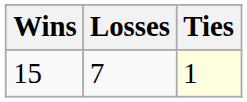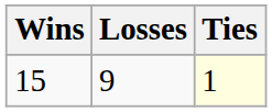 <table class="wikitable" style="margin: 0 auto;">
 <tr>
 <th>Wins</th>
 <th>Losses</th>
 <th>Ties</th>
 </tr>
 <tr>
 <td>15</td>
-<td>7</td>
+<td>9</td>
 <td style="background: lightyellow;">1</td>
 </tr>
 </table>
